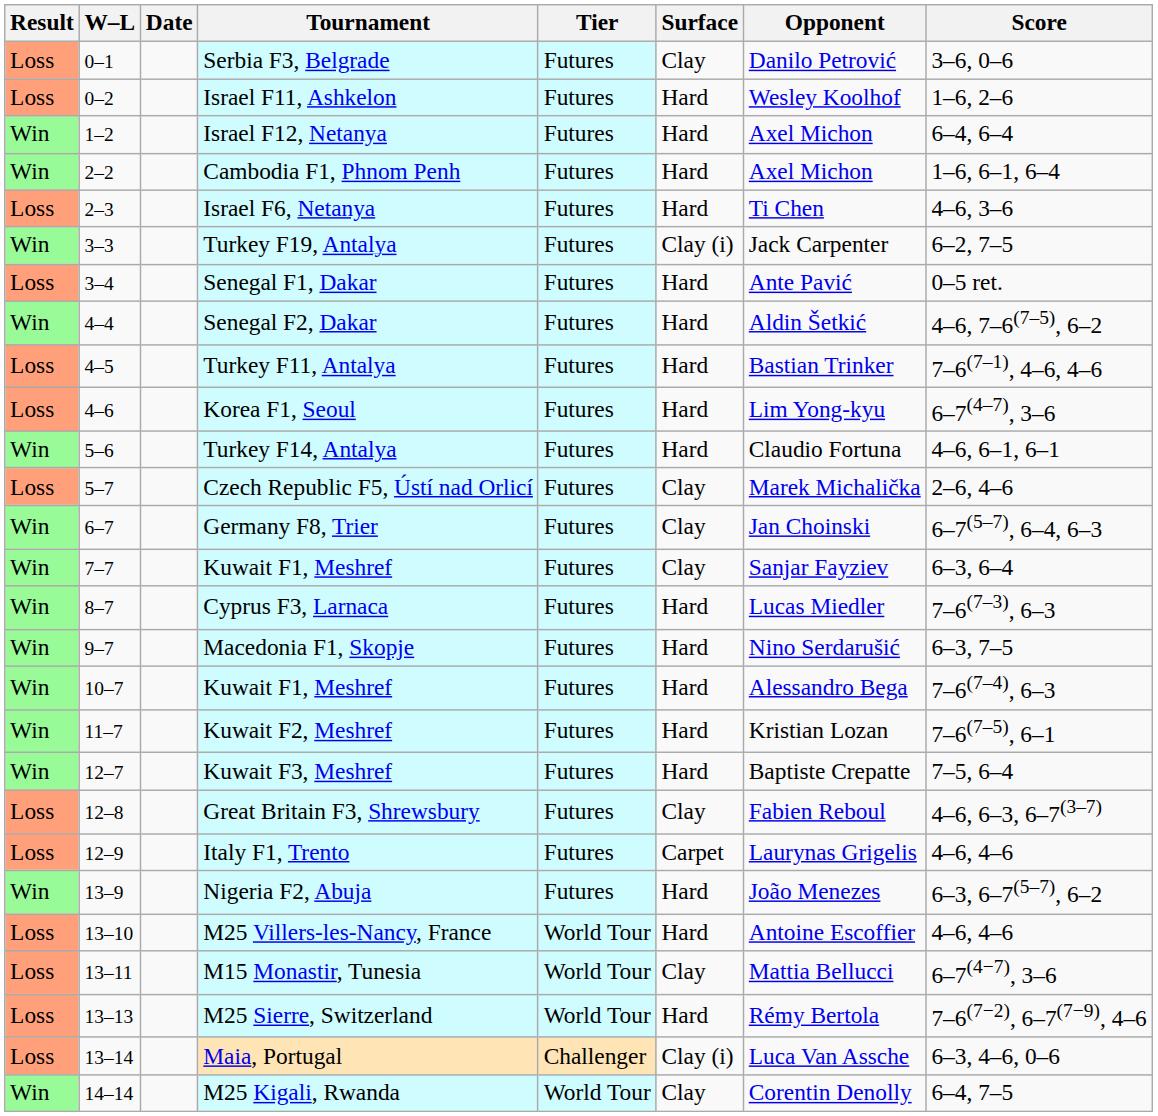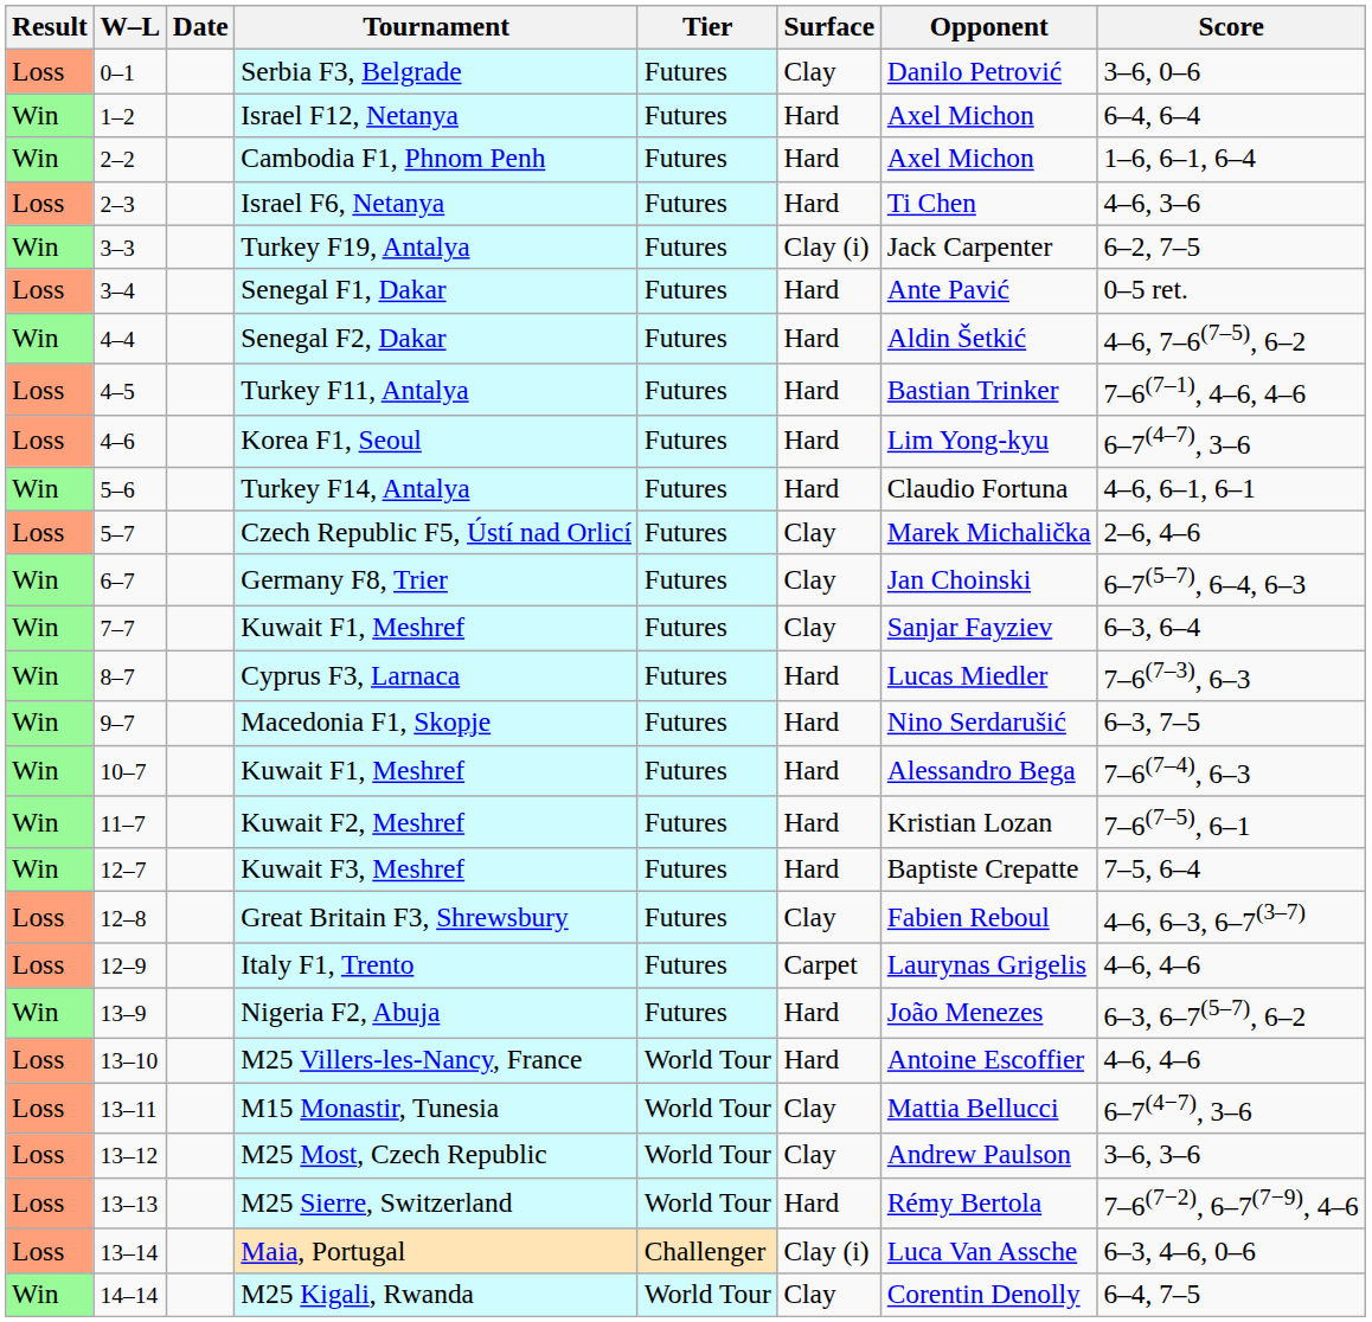 <table class="sortable wikitable">
 <tr>
 <th>Result</th>
 <th class="unsortable">W–L</th>
 <th>Date</th>
 <th>Tournament</th>
 <th>Tier</th>
 <th>Surface</th>
 <th>Opponent</th>
 <th class="unsortable">Score</th>
 </tr>
 <tr>
 <td bgcolor=FFA07A>Loss</td>
 <td><small>0–1</small></td>
 <td></td>
 <td style="background:#cffcff;">Serbia F3, <a href='#'>Belgrade</a></td>
 <td style="background:#cffcff;">Futures</td>
 <td>Clay</td>
 <td> <a href='#'>Danilo Petrović</a></td>
 <td>3–6, 0–6</td>
-</tr>
-<tr>
-<td bgcolor=FFA07A>Loss</td>
-<td><small>0–2</small></td>
-<td></td>
-<td style="background:#cffcff;">Israel F11, <a href='#'>Ashkelon</a></td>
-<td style="background:#cffcff;">Futures</td>
-<td>Hard</td>
-<td> <a href='#'>Wesley Koolhof</a></td>
-<td>1–6, 2–6</td>
 </tr>
 <tr>
 <td bgcolor=98FB98>Win</td>
 <td><small>1–2</small></td>
 <td></td>
 <td style="background:#cffcff;">Israel F12, <a href='#'>Netanya</a></td>
 <td style="background:#cffcff;">Futures</td>
 <td>Hard</td>
 <td> <a href='#'>Axel Michon</a></td>
 <td>6–4, 6–4</td>
 </tr>
 <tr>
 <td bgcolor=98FB98>Win</td>
 <td><small>2–2</small></td>
 <td></td>
 <td style="background:#cffcff;">Cambodia F1, <a href='#'>Phnom Penh</a></td>
 <td style="background:#cffcff;">Futures</td>
 <td>Hard</td>
 <td> <a href='#'>Axel Michon</a></td>
 <td>1–6, 6–1, 6–4</td>
 </tr>
 <tr>
 <td bgcolor=FFA07A>Loss</td>
 <td><small>2–3</small></td>
 <td></td>
 <td style="background:#cffcff;">Israel F6, <a href='#'>Netanya</a></td>
 <td style="background:#cffcff;">Futures</td>
 <td>Hard</td>
 <td> <a href='#'>Ti Chen</a></td>
 <td>4–6, 3–6</td>
 </tr>
 <tr>
 <td bgcolor=98FB98>Win</td>
 <td><small>3–3</small></td>
 <td></td>
 <td style="background:#cffcff;">Turkey F19, <a href='#'>Antalya</a></td>
 <td style="background:#cffcff;">Futures</td>
 <td>Clay (i)</td>
 <td> Jack Carpenter</td>
 <td>6–2, 7–5</td>
 </tr>
 <tr>
 <td bgcolor=FFA07A>Loss</td>
 <td><small>3–4</small></td>
 <td></td>
 <td style="background:#cffcff;">Senegal F1, <a href='#'>Dakar</a></td>
 <td style="background:#cffcff;">Futures</td>
 <td>Hard</td>
 <td> <a href='#'>Ante Pavić</a></td>
 <td>0–5 ret.</td>
 </tr>
 <tr>
 <td bgcolor=98FB98>Win</td>
 <td><small>4–4</small></td>
 <td></td>
 <td style="background:#cffcff;">Senegal F2, <a href='#'>Dakar</a></td>
 <td style="background:#cffcff;">Futures</td>
 <td>Hard</td>
 <td> <a href='#'>Aldin Šetkić</a></td>
 <td>4–6, 7–6<sup>(7–5)</sup>, 6–2</td>
 </tr>
 <tr>
 <td bgcolor=FFA07A>Loss</td>
 <td><small>4–5</small></td>
 <td></td>
 <td style="background:#cffcff;">Turkey F11, <a href='#'>Antalya</a></td>
 <td style="background:#cffcff;">Futures</td>
 <td>Hard</td>
 <td> <a href='#'>Bastian Trinker</a></td>
 <td>7–6<sup>(7–1)</sup>, 4–6, 4–6</td>
 </tr>
 <tr>
 <td bgcolor=FFA07A>Loss</td>
 <td><small>4–6</small></td>
 <td></td>
 <td style="background:#cffcff;">Korea F1, <a href='#'>Seoul</a></td>
 <td style="background:#cffcff;">Futures</td>
 <td>Hard</td>
 <td> <a href='#'>Lim Yong-kyu</a></td>
 <td>6–7<sup>(4–7)</sup>, 3–6</td>
 </tr>
 <tr>
 <td bgcolor=98FB98>Win</td>
 <td><small>5–6</small></td>
 <td></td>
 <td style="background:#cffcff;">Turkey F14, <a href='#'>Antalya</a></td>
 <td style="background:#cffcff;">Futures</td>
 <td>Hard</td>
 <td> Claudio Fortuna</td>
 <td>4–6, 6–1, 6–1</td>
 </tr>
 <tr>
 <td bgcolor=FFA07A>Loss</td>
 <td><small>5–7</small></td>
 <td></td>
 <td style="background:#cffcff;">Czech Republic F5, <a href='#'>Ústí nad Orlicí</a></td>
 <td style="background:#cffcff;">Futures</td>
 <td>Clay</td>
 <td> <a href='#'>Marek Michalička</a></td>
 <td>2–6, 4–6</td>
 </tr>
 <tr>
 <td bgcolor=98FB98>Win</td>
 <td><small>6–7</small></td>
 <td></td>
 <td style="background:#cffcff;">Germany F8, <a href='#'>Trier</a></td>
 <td style="background:#cffcff;">Futures</td>
 <td>Clay</td>
 <td> <a href='#'>Jan Choinski</a></td>
 <td>6–7<sup>(5–7)</sup>, 6–4, 6–3</td>
 </tr>
 <tr>
 <td bgcolor=98FB98>Win</td>
 <td><small>7–7</small></td>
 <td></td>
 <td style="background:#cffcff;">Kuwait F1, <a href='#'>Meshref</a></td>
 <td style="background:#cffcff;">Futures</td>
 <td>Clay</td>
 <td> <a href='#'>Sanjar Fayziev</a></td>
 <td>6–3, 6–4</td>
 </tr>
 <tr>
 <td bgcolor=98FB98>Win</td>
 <td><small>8–7</small></td>
 <td></td>
 <td style="background:#cffcff;">Cyprus F3, <a href='#'>Larnaca</a></td>
 <td style="background:#cffcff;">Futures</td>
 <td>Hard</td>
 <td> <a href='#'>Lucas Miedler</a></td>
 <td>7–6<sup>(7–3)</sup>, 6–3</td>
 </tr>
 <tr>
 <td bgcolor=98FB98>Win</td>
 <td><small>9–7</small></td>
 <td></td>
 <td style="background:#cffcff;">Macedonia F1, <a href='#'>Skopje</a></td>
 <td style="background:#cffcff;">Futures</td>
 <td>Hard</td>
 <td> <a href='#'>Nino Serdarušić</a></td>
 <td>6–3, 7–5</td>
 </tr>
 <tr>
 <td bgcolor=98FB98>Win</td>
 <td><small>10–7</small></td>
 <td></td>
 <td style="background:#cffcff;">Kuwait F1, <a href='#'>Meshref</a></td>
 <td style="background:#cffcff;">Futures</td>
 <td>Hard</td>
 <td> <a href='#'>Alessandro Bega</a></td>
 <td>7–6<sup>(7–4)</sup>, 6–3</td>
 </tr>
 <tr>
 <td bgcolor=98FB98>Win</td>
 <td><small>11–7</small></td>
 <td></td>
 <td style="background:#cffcff;">Kuwait F2, <a href='#'>Meshref</a></td>
 <td style="background:#cffcff;">Futures</td>
 <td>Hard</td>
 <td> Kristian Lozan</td>
 <td>7–6<sup>(7–5)</sup>, 6–1</td>
 </tr>
 <tr>
 <td bgcolor=98FB98>Win</td>
 <td><small>12–7</small></td>
 <td></td>
 <td style="background:#cffcff;">Kuwait F3, <a href='#'>Meshref</a></td>
 <td style="background:#cffcff;">Futures</td>
 <td>Hard</td>
 <td> Baptiste Crepatte</td>
 <td>7–5, 6–4</td>
 </tr>
 <tr>
 <td bgcolor=FFA07A>Loss</td>
 <td><small>12–8</small></td>
 <td></td>
 <td style="background:#cffcff;">Great Britain F3, <a href='#'>Shrewsbury</a></td>
 <td style="background:#cffcff;">Futures</td>
 <td>Clay</td>
 <td> <a href='#'>Fabien Reboul</a></td>
 <td>4–6, 6–3, 6–7<sup>(3–7)</sup></td>
 </tr>
 <tr>
 <td bgcolor=FFA07A>Loss</td>
 <td><small>12–9</small></td>
 <td></td>
 <td style="background:#cffcff;">Italy F1, <a href='#'>Trento</a></td>
 <td style="background:#cffcff;">Futures</td>
 <td>Carpet</td>
 <td> <a href='#'>Laurynas Grigelis</a></td>
 <td>4–6, 4–6</td>
 </tr>
 <tr>
 <td bgcolor=98FB98>Win</td>
 <td><small>13–9</small></td>
 <td></td>
 <td style="background:#cffcff;">Nigeria F2, <a href='#'>Abuja</a></td>
 <td style="background:#cffcff;">Futures</td>
 <td>Hard</td>
 <td> <a href='#'>João Menezes</a></td>
 <td>6–3, 6–7<sup>(5–7)</sup>, 6–2</td>
 </tr>
 <tr>
 <td bgcolor=ffa07a>Loss</td>
 <td><small>13–10</small></td>
 <td></td>
 <td style="background:#cffcff;">M25 <a href='#'>Villers-les-Nancy</a>, France</td>
 <td style="background:#cffcff;">World Tour</td>
 <td>Hard</td>
 <td> <a href='#'>Antoine Escoffier</a></td>
 <td>4–6, 4–6</td>
 </tr>
 <tr>
 <td bgcolor=ffa07a>Loss</td>
 <td><small>13–11</small></td>
 <td></td>
 <td style="background:#cffcff;">M15 <a href='#'>Monastir</a>, Tunesia</td>
 <td style="background:#cffcff;">World Tour</td>
 <td>Clay</td>
 <td> <a href='#'>Mattia Bellucci</a></td>
 <td>6–7<sup>(4−7)</sup>, 3–6</td>
 </tr>
 <tr>
 <td bgcolor=ffa07a>Loss</td>
+<td><small>13–12</small></td>
+<td></td>
+<td style="background:#cffcff;">M25 <a href='#'>Most</a>, Czech Republic</td>
+<td style="background:#cffcff;">World Tour</td>
+<td>Clay</td>
+<td> <a href='#'>Andrew Paulson</a></td>
+<td>3–6, 3–6</td>
+</tr>
+<tr>
+<td bgcolor=ffa07a>Loss</td>
 <td><small>13–13</small></td>
 <td></td>
 <td style="background:#cffcff;">M25 <a href='#'>Sierre</a>, Switzerland</td>
 <td style="background:#cffcff;">World Tour</td>
 <td>Hard</td>
 <td> <a href='#'>Rémy Bertola</a></td>
 <td>7–6<sup>(7−2)</sup>, 6–7<sup>(7−9)</sup>, 4–6</td>
 </tr>
 <tr>
 <td bgcolor=ffa07a>Loss</td>
 <td><small>13–14</small></td>
 <td><a href='#'></a></td>
 <td style="background:moccasin;"><a href='#'>Maia</a>, Portugal</td>
 <td style="background:moccasin;">Challenger</td>
 <td>Clay (i)</td>
 <td> <a href='#'>Luca Van Assche</a></td>
 <td>6–3, 4–6, 0–6</td>
 </tr>
 <tr>
 <td bgcolor=98FB98>Win</td>
 <td><small>14–14</small></td>
 <td></td>
 <td style="background:#cffcff;">M25 <a href='#'>Kigali</a>, Rwanda</td>
 <td style="background:#cffcff;">World Tour</td>
 <td>Clay</td>
 <td> <a href='#'>Corentin Denolly</a></td>
 <td>6–4, 7–5</td>
 </tr>
 </table>
